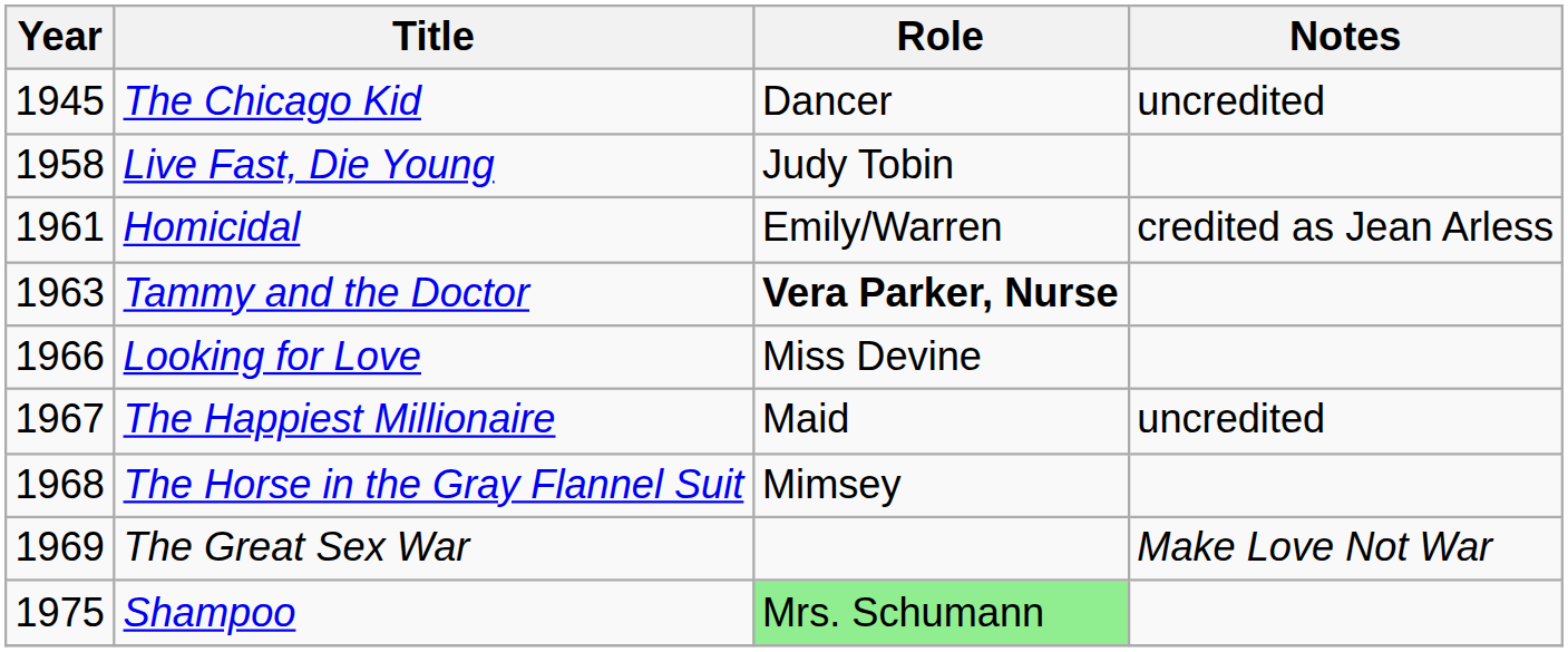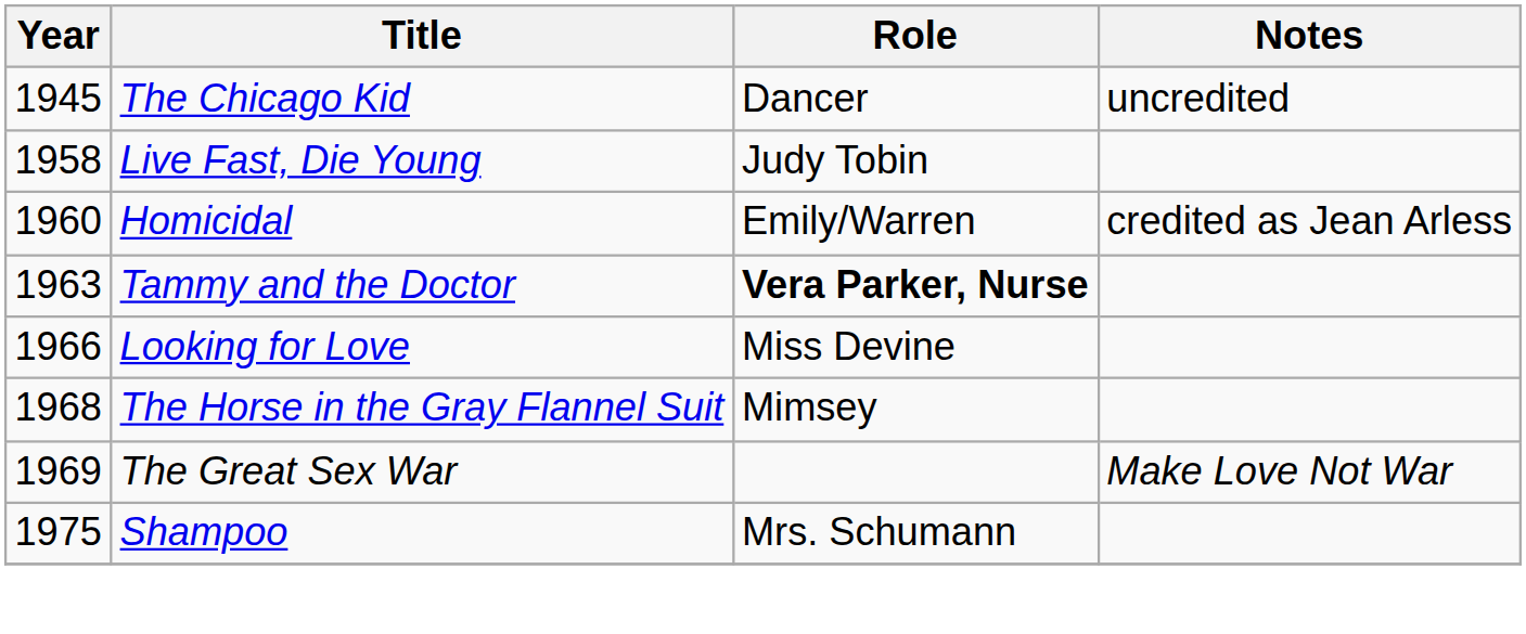 <table class="wikitable sortable">
 <tr>
 <th>Year</th>
 <th>Title</th>
 <th>Role</th>
 <th class="unsortable">Notes</th>
 </tr>
 <tr>
 <td>1945</td>
 <td><em><a href='#'>The Chicago Kid</a></em></td>
 <td>Dancer</td>
 <td>uncredited</td>
 </tr>
 <tr>
 <td>1958</td>
 <td><em><a href='#'>Live Fast, Die Young</a></em></td>
 <td>Judy Tobin</td>
 <td></td>
 </tr>
 <tr>
-<td>1961</td>
+<td>1960</td>
 <td><em><a href='#'>Homicidal</a></em></td>
 <td>Emily/Warren</td>
 <td>credited as Jean Arless</td>
 </tr>
 <tr>
 <td>1963</td>
 <td><em><a href='#'>Tammy and the Doctor</a></em></td>
 <td><strong>Vera Parker, Nurse</strong></td>
 <td></td>
 </tr>
 <tr>
 <td>1966</td>
 <td><em><a href='#'>Looking for Love</a></em></td>
 <td>Miss Devine</td>
 <td></td>
 </tr>
 <tr>
-<td>1967</td>
-<td><em><a href='#'>The Happiest Millionaire</a></em></td>
-<td>Maid</td>
-<td>uncredited</td>
-</tr>
-<tr>
 <td>1968</td>
 <td><em><a href='#'>The Horse in the Gray Flannel Suit</a></em></td>
 <td>Mimsey</td>
 <td></td>
 </tr>
 <tr>
 <td>1969</td>
 <td><em>The Great Sex War</em></td>
 <td></td>
 <td> <em>Make Love Not War</em></td>
 </tr>
 <tr>
 <td>1975</td>
 <td><em><a href='#'>Shampoo</a></em></td>
-<td style="background: lightgreen;">Mrs. Schumann</td>
+<td>Mrs. Schumann</td>
 <td></td>
 </tr>
 <tr>
 </tr>
 </table>
